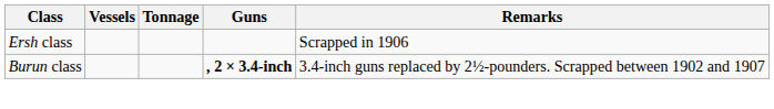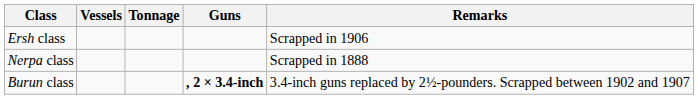 <table class="wikitable" style="text-align:left">
 <tr>
 <th>Class</th>
 <th>Vessels</th>
 <th>Tonnage</th>
 <th>Guns</th>
 <th>Remarks</th>
 </tr>
 <tr>
 <td><em>Ersh</em> class</td>
 <td></td>
 <td></td>
 <td></td>
 <td>Scrapped in 1906</td>
 </tr>
 <tr>
+<td><em>Nerpa</em> class</td>
+<td></td>
+<td></td>
+<td></td>
+<td>Scrapped in 1888</td>
+</tr>
+<tr>
 <td><em>Burun</em> class</td>
 <td></td>
 <td></td>
 <td><strong>, 2 × 3.4-inch</strong></td>
 <td>3.4-inch guns replaced by 2½-pounders. Scrapped between 1902 and 1907</td>
 </tr>
 </table>
